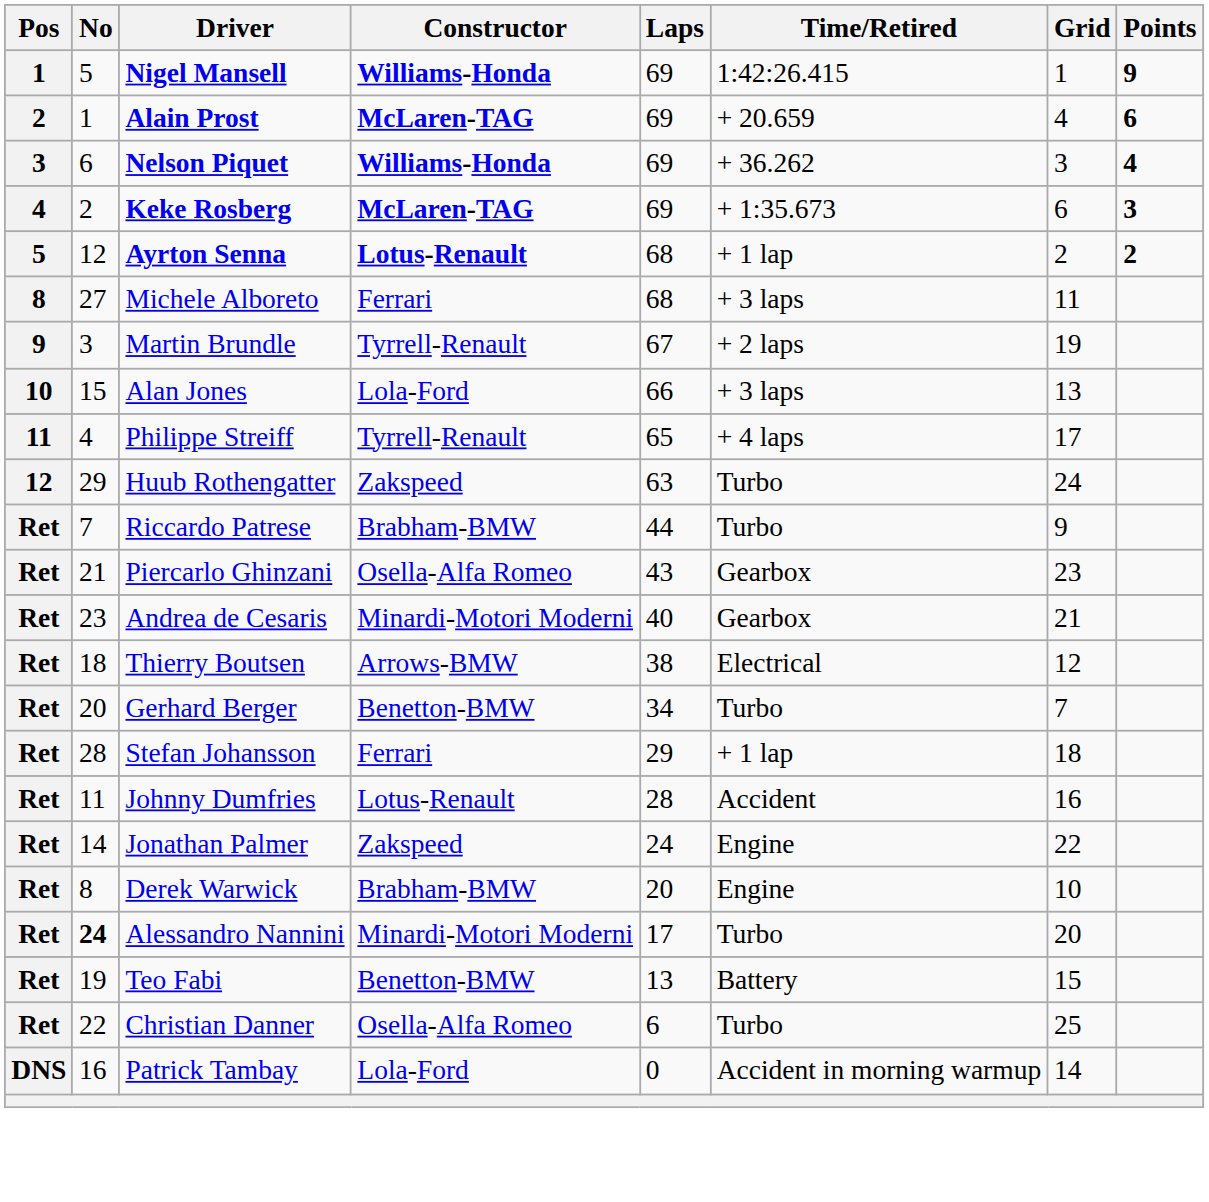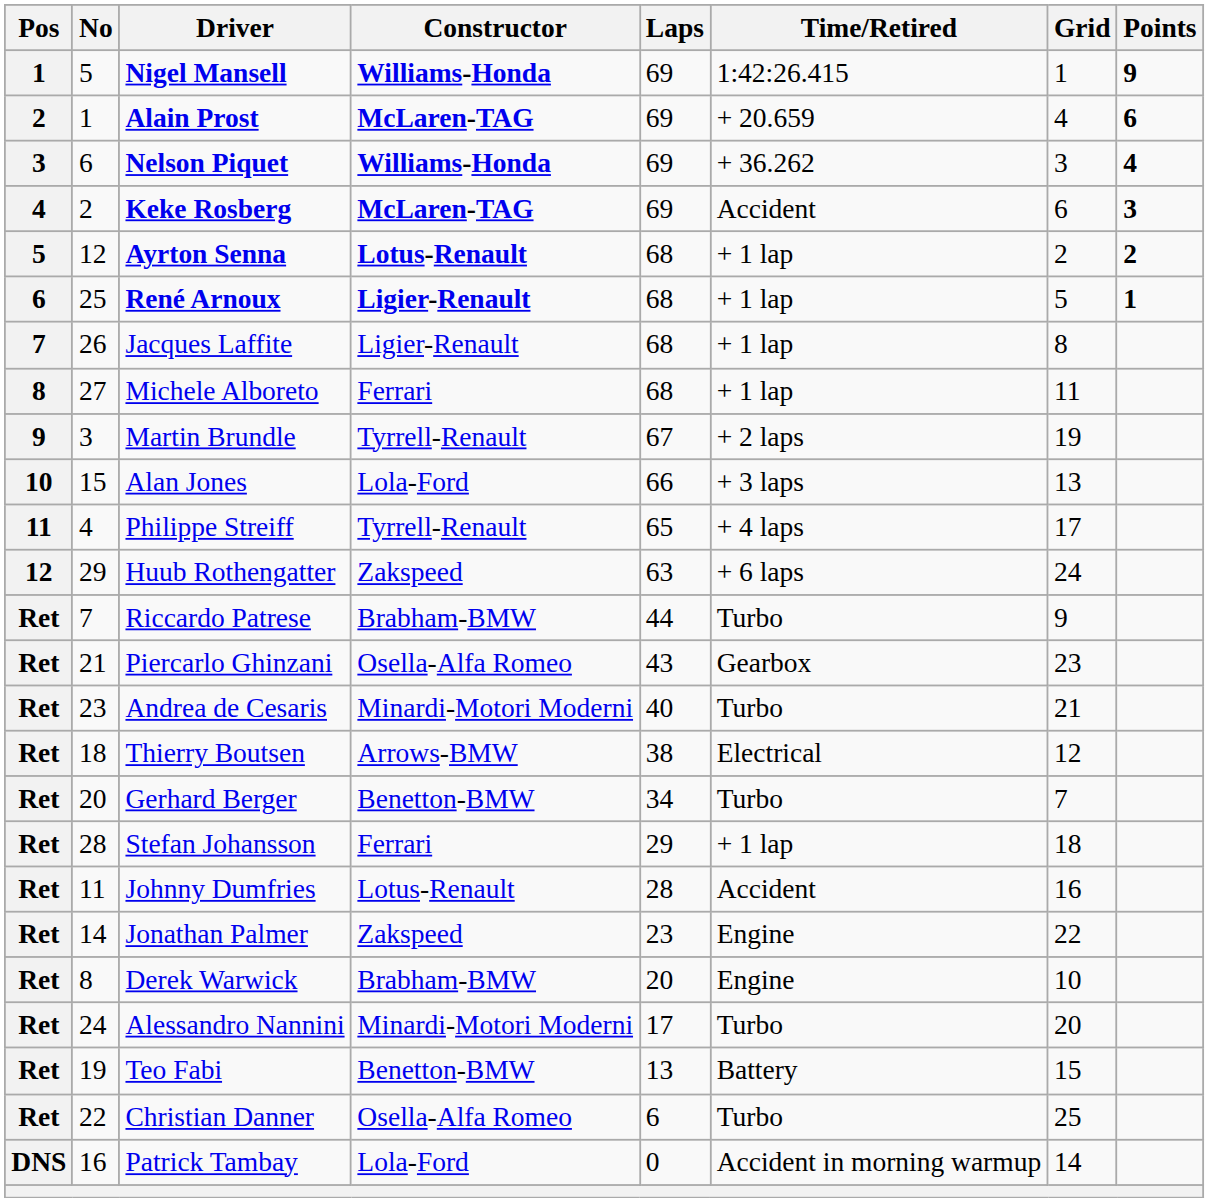 <table class="wikitable" style="font-size: 95%;">
 <tr>
 <th>Pos</th>
 <th>No</th>
 <th>Driver</th>
 <th>Constructor</th>
 <th>Laps</th>
 <th>Time/Retired</th>
 <th>Grid</th>
 <th>Points</th>
 </tr>
 <tr>
 <th>1</th>
 <td>5</td>
 <td> <strong><a href='#'>Nigel Mansell</a></strong></td>
 <td><strong><a href='#'>Williams</a>-<a href='#'>Honda</a></strong></td>
 <td>69</td>
 <td>1:42:26.415</td>
 <td>1</td>
 <td><strong>9</strong></td>
 </tr>
 <tr>
 <th>2</th>
 <td>1</td>
 <td> <strong><a href='#'>Alain Prost</a></strong></td>
 <td><strong><a href='#'>McLaren</a>-<a href='#'>TAG</a></strong></td>
 <td>69</td>
 <td>+ 20.659</td>
 <td>4</td>
 <td><strong>6</strong></td>
 </tr>
 <tr>
 <th>3</th>
 <td>6</td>
 <td> <strong><a href='#'>Nelson Piquet</a></strong></td>
 <td><strong><a href='#'>Williams</a>-<a href='#'>Honda</a></strong></td>
 <td>69</td>
 <td>+ 36.262</td>
 <td>3</td>
 <td><strong>4</strong></td>
 </tr>
 <tr>
 <th>4</th>
 <td>2</td>
 <td> <strong><a href='#'>Keke Rosberg</a></strong></td>
 <td><strong><a href='#'>McLaren</a>-<a href='#'>TAG</a></strong></td>
 <td>69</td>
-<td>+ 1:35.673</td>
+<td>Accident</td>
 <td>6</td>
 <td><strong>3</strong></td>
 </tr>
 <tr>
 <th>5</th>
 <td>12</td>
 <td> <strong><a href='#'>Ayrton Senna</a></strong></td>
 <td><strong><a href='#'>Lotus</a>-<a href='#'>Renault</a></strong></td>
 <td>68</td>
 <td>+ 1 lap</td>
 <td>2</td>
 <td><strong>2</strong></td>
 </tr>
 <tr>
+<th>6</th>
+<td>25</td>
+<td> <strong><a href='#'>René Arnoux</a></strong></td>
+<td><strong><a href='#'>Ligier</a>-<a href='#'>Renault</a></strong></td>
+<td>68</td>
+<td>+ 1 lap</td>
+<td>5</td>
+<td><strong>1</strong></td>
+</tr>
+<tr>
+<th>7</th>
+<td>26</td>
+<td> <a href='#'>Jacques Laffite</a></td>
+<td><a href='#'>Ligier</a>-<a href='#'>Renault</a></td>
+<td>68</td>
+<td>+ 1 lap</td>
+<td>8</td>
+<td> </td>
+</tr>
+<tr>
 <th>8</th>
 <td>27</td>
 <td> <a href='#'>Michele Alboreto</a></td>
 <td><a href='#'>Ferrari</a></td>
 <td>68</td>
-<td>+ 3 laps</td>
+<td>+ 1 lap</td>
 <td>11</td>
 <td> </td>
 </tr>
 <tr>
 <th>9</th>
 <td>3</td>
 <td> <a href='#'>Martin Brundle</a></td>
 <td><a href='#'>Tyrrell</a>-<a href='#'>Renault</a></td>
 <td>67</td>
 <td>+ 2 laps</td>
 <td>19</td>
 <td> </td>
 </tr>
 <tr>
 <th>10</th>
 <td>15</td>
 <td> <a href='#'>Alan Jones</a></td>
 <td><a href='#'>Lola</a>-<a href='#'>Ford</a></td>
 <td>66</td>
 <td>+ 3 laps</td>
 <td>13</td>
 <td> </td>
 </tr>
 <tr>
 <th>11</th>
 <td>4</td>
 <td> <a href='#'>Philippe Streiff</a></td>
 <td><a href='#'>Tyrrell</a>-<a href='#'>Renault</a></td>
 <td>65</td>
 <td>+ 4 laps</td>
 <td>17</td>
 <td> </td>
 </tr>
 <tr>
 <th>12</th>
 <td>29</td>
 <td> <a href='#'>Huub Rothengatter</a></td>
 <td><a href='#'>Zakspeed</a></td>
 <td>63</td>
-<td>Turbo</td>
+<td>+ 6 laps</td>
 <td>24</td>
 <td> </td>
 </tr>
 <tr>
 <th>Ret</th>
 <td>7</td>
 <td> <a href='#'>Riccardo Patrese</a></td>
 <td><a href='#'>Brabham</a>-<a href='#'>BMW</a></td>
 <td>44</td>
 <td>Turbo</td>
 <td>9</td>
 <td> </td>
 </tr>
 <tr>
 <th>Ret</th>
 <td>21</td>
 <td> <a href='#'>Piercarlo Ghinzani</a></td>
 <td><a href='#'>Osella</a>-<a href='#'>Alfa Romeo</a></td>
 <td>43</td>
 <td>Gearbox</td>
 <td>23</td>
 <td> </td>
 </tr>
 <tr>
 <th>Ret</th>
 <td>23</td>
 <td> <a href='#'>Andrea de Cesaris</a></td>
 <td><a href='#'>Minardi</a>-<a href='#'>Motori Moderni</a></td>
 <td>40</td>
-<td>Gearbox</td>
+<td>Turbo</td>
 <td>21</td>
 <td> </td>
 </tr>
 <tr>
 <th>Ret</th>
 <td>18</td>
 <td> <a href='#'>Thierry Boutsen</a></td>
 <td><a href='#'>Arrows</a>-<a href='#'>BMW</a></td>
 <td>38</td>
 <td>Electrical</td>
 <td>12</td>
 <td> </td>
 </tr>
 <tr>
 <th>Ret</th>
 <td>20</td>
 <td> <a href='#'>Gerhard Berger</a></td>
 <td><a href='#'>Benetton</a>-<a href='#'>BMW</a></td>
 <td>34</td>
 <td>Turbo</td>
 <td>7</td>
 <td> </td>
 </tr>
 <tr>
 <th>Ret</th>
 <td>28</td>
 <td> <a href='#'>Stefan Johansson</a></td>
 <td><a href='#'>Ferrari</a></td>
 <td>29</td>
 <td>+ 1 lap</td>
 <td>18</td>
 <td> </td>
 </tr>
 <tr>
 <th>Ret</th>
 <td>11</td>
 <td> <a href='#'>Johnny Dumfries</a></td>
 <td><a href='#'>Lotus</a>-<a href='#'>Renault</a></td>
 <td>28</td>
 <td>Accident</td>
 <td>16</td>
 <td> </td>
 </tr>
 <tr>
 <th>Ret</th>
 <td>14</td>
 <td> <a href='#'>Jonathan Palmer</a></td>
 <td><a href='#'>Zakspeed</a></td>
-<td>24</td>
+<td>23</td>
 <td>Engine</td>
 <td>22</td>
 <td> </td>
 </tr>
 <tr>
 <th>Ret</th>
 <td>8</td>
 <td> <a href='#'>Derek Warwick</a></td>
 <td><a href='#'>Brabham</a>-<a href='#'>BMW</a></td>
 <td>20</td>
 <td>Engine</td>
 <td>10</td>
 <td> </td>
 </tr>
 <tr>
 <th>Ret</th>
-<td><strong>24</strong></td>
+<td>24</td>
 <td> <a href='#'>Alessandro Nannini</a></td>
 <td><a href='#'>Minardi</a>-<a href='#'>Motori Moderni</a></td>
 <td>17</td>
 <td>Turbo</td>
 <td>20</td>
 <td> </td>
 </tr>
 <tr>
 <th>Ret</th>
 <td>19</td>
 <td> <a href='#'>Teo Fabi</a></td>
 <td><a href='#'>Benetton</a>-<a href='#'>BMW</a></td>
 <td>13</td>
 <td>Battery</td>
 <td>15</td>
 <td> </td>
 </tr>
 <tr>
 <th>Ret</th>
 <td>22</td>
 <td> <a href='#'>Christian Danner</a></td>
 <td><a href='#'>Osella</a>-<a href='#'>Alfa Romeo</a></td>
 <td>6</td>
 <td>Turbo</td>
 <td>25</td>
 <td> </td>
 </tr>
 <tr>
 <th>DNS</th>
 <td>16</td>
 <td> <a href='#'>Patrick Tambay</a></td>
 <td><a href='#'>Lola</a>-<a href='#'>Ford</a></td>
 <td>0</td>
 <td>Accident in morning warmup</td>
 <td>14</td>
 <td> </td>
 </tr>
 <tr>
 <th colspan="8"></th>
 </tr>
 </table>
